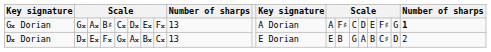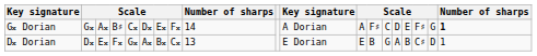 <table class="wikitable">
 <tr>
 <th>Key signature</th>
 <th colspan="7">Scale</th>
 <th>Number of sharps</th>
 <th></th>
 <th>Key signature</th>
 <th colspan="7">Scale</th>
 <th>Number of sharps</th>
 </tr>
 <tr>
 <td>G𝄪 Dorian</td>
 <td>G𝄪</td>
 <td>A𝄪</td>
 <td>B♯</td>
 <td>C𝄪</td>
 <td>D𝄪</td>
 <td>E𝄪</td>
 <td>F𝄪</td>
-<td>13</td>
+<td>14</td>
 <td rowspan="2"></td>
 <td>A Dorian</td>
 <td>A</td>
 <td>F♯</td>
 <td>C</td>
 <td>D</td>
 <td>E</td>
 <td>F♯</td>
 <td>G</td>
 <td><strong>1</strong></td>
 </tr>
 <tr>
 <td>D𝄪 Dorian</td>
 <td>D𝄪</td>
 <td>E𝄪</td>
 <td>F𝄪</td>
 <td>G𝄪</td>
 <td>A𝄪</td>
 <td>B𝄪</td>
 <td>C𝄪</td>
 <td>13</td>
 <td>E Dorian</td>
 <td>E</td>
 <td>B</td>
 <td>G</td>
 <td>A</td>
 <td>B</td>
 <td>C♯</td>
 <td>D</td>
-<td>2</td>
+<td>1</td>
 </tr>
 </table>
